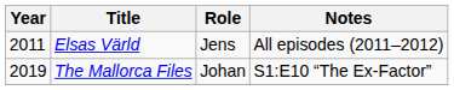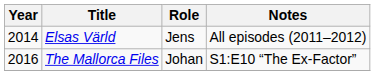 <table class="wikitable sortable">
 <tr>
 <th>Year</th>
 <th>Title</th>
 <th>Role</th>
 <th class="unsortable">Notes</th>
 </tr>
 <tr>
-<td>2011</td>
+<td>2014</td>
 <td><em><a href='#'>Elsas Värld</a></em></td>
 <td>Jens</td>
 <td>All episodes (2011–2012)</td>
 </tr>
 <tr>
-<td>2019</td>
+<td>2016</td>
 <td><em><a href='#'>The Mallorca Files</a></em></td>
 <td>Johan</td>
 <td>S1:E10 “The Ex-Factor”</td>
 </tr>
 <tr>
 </tr>
 </table>
